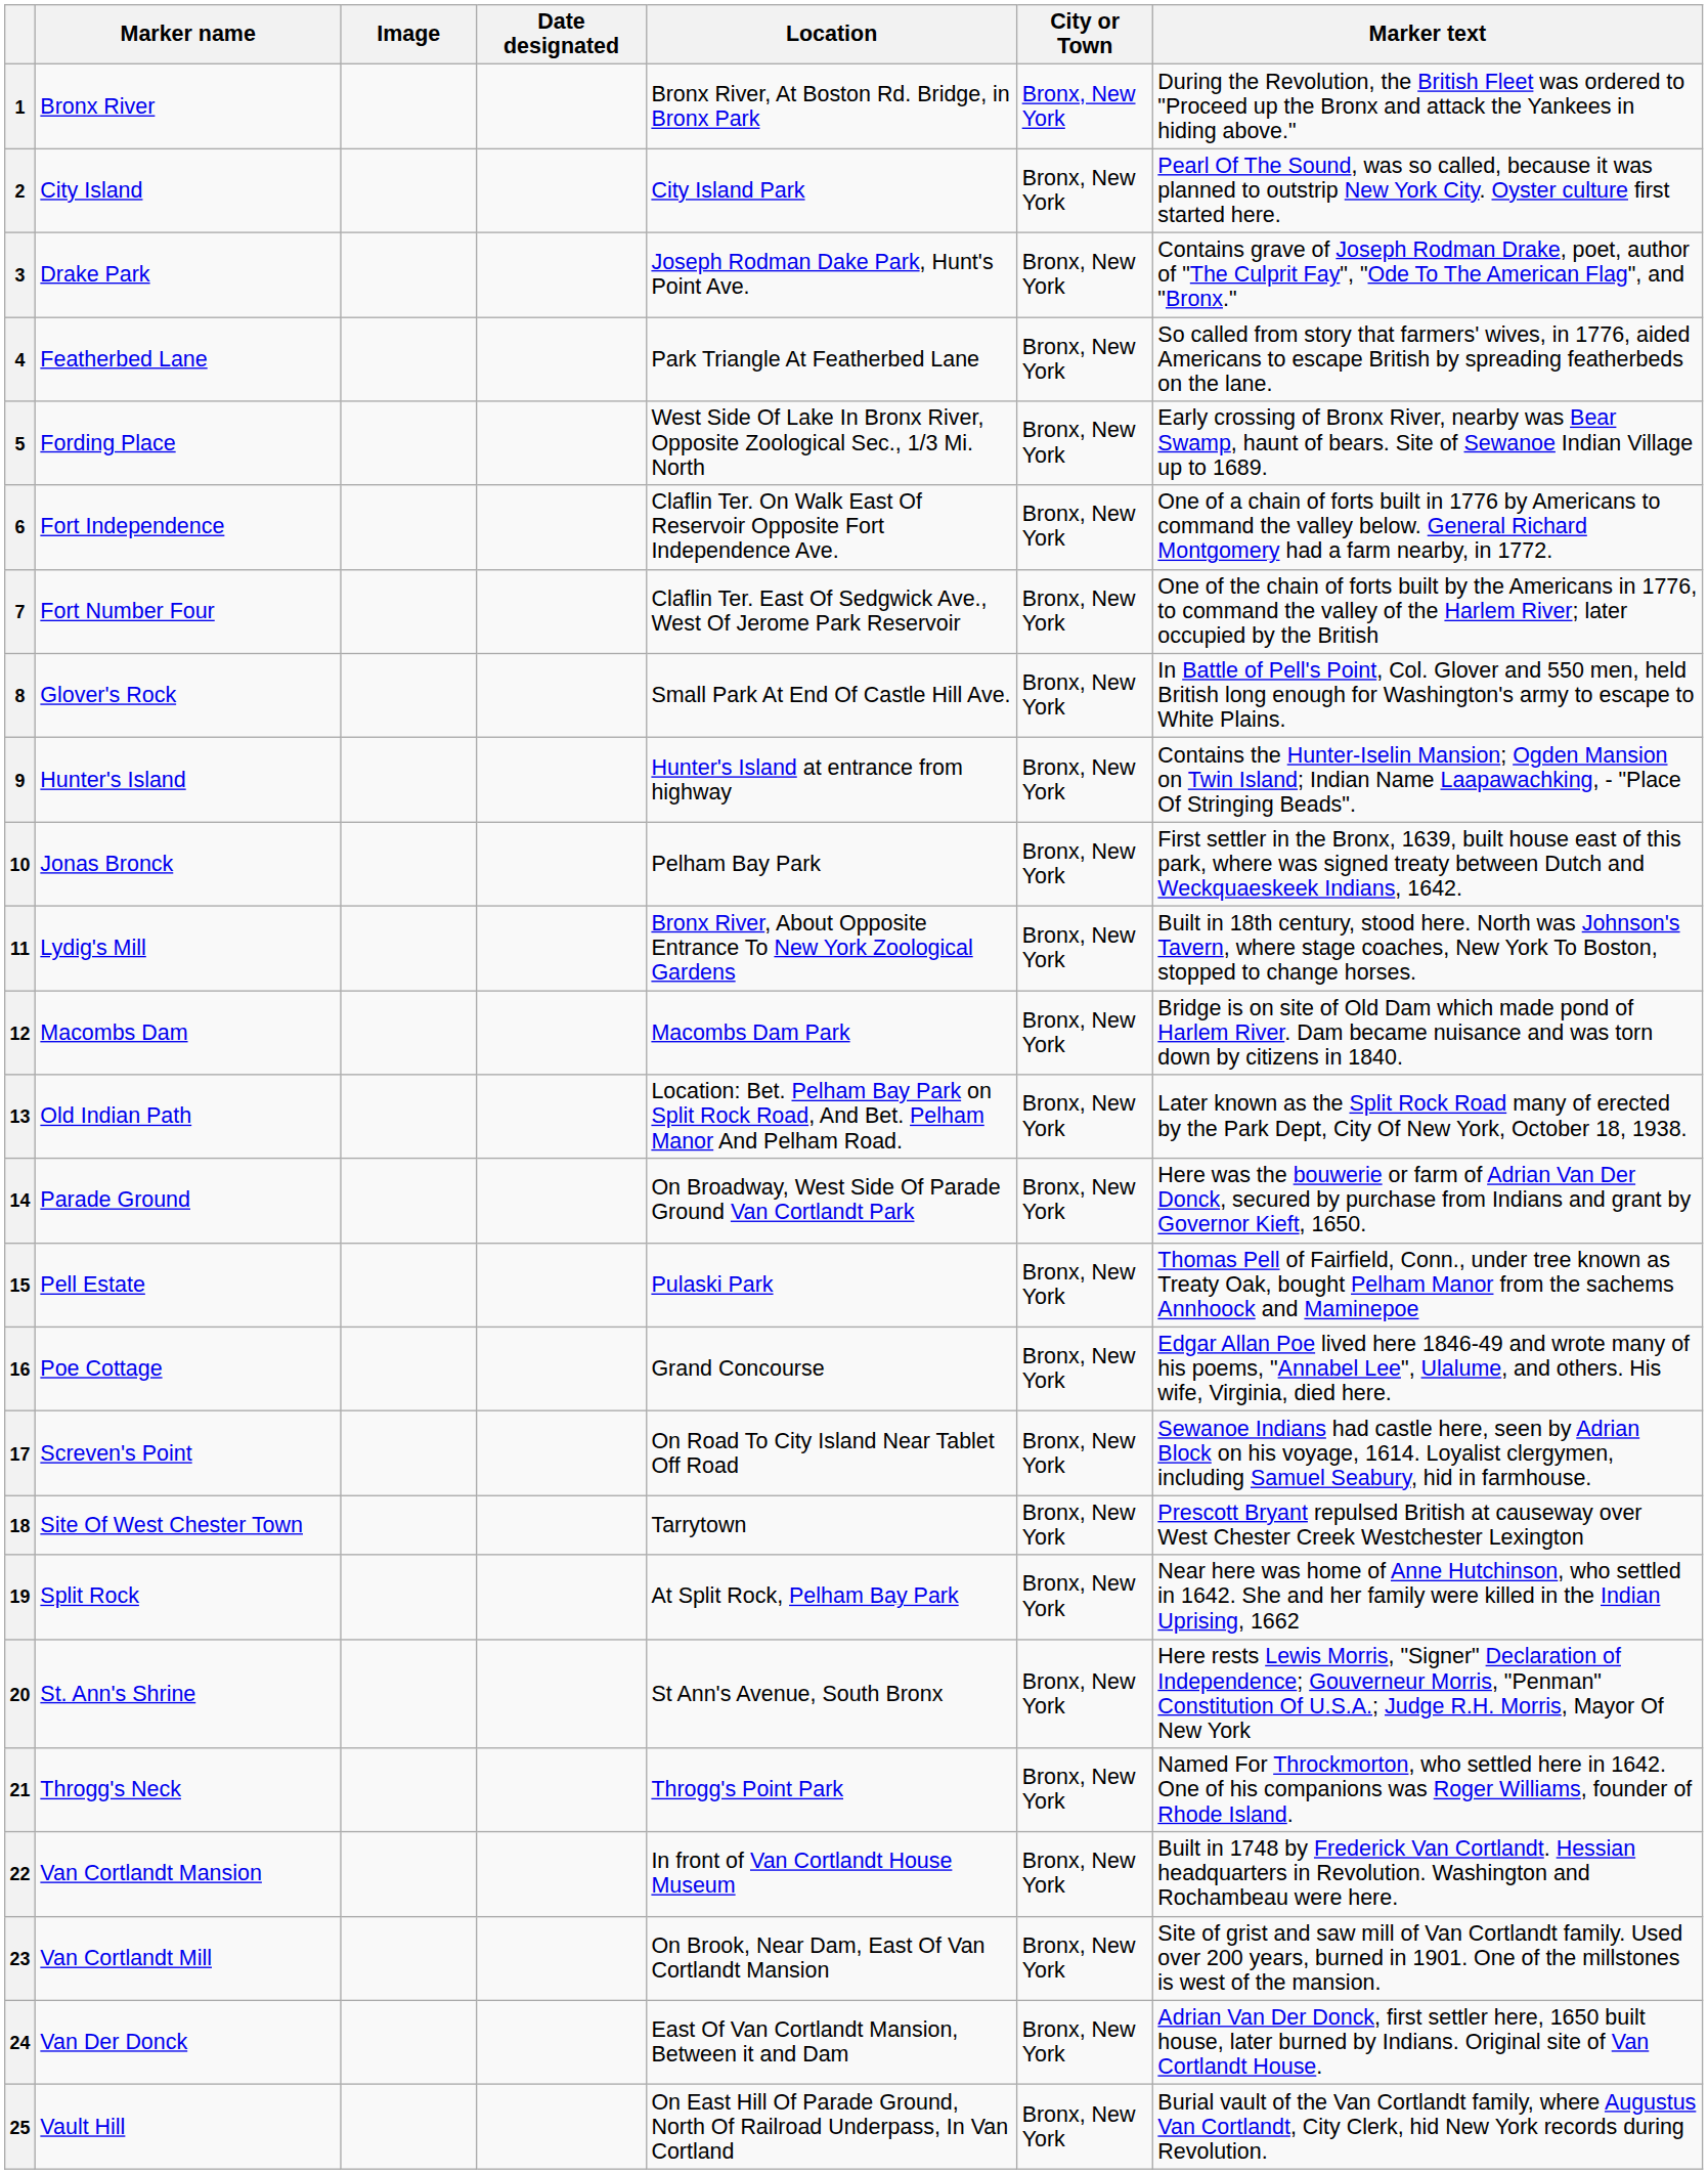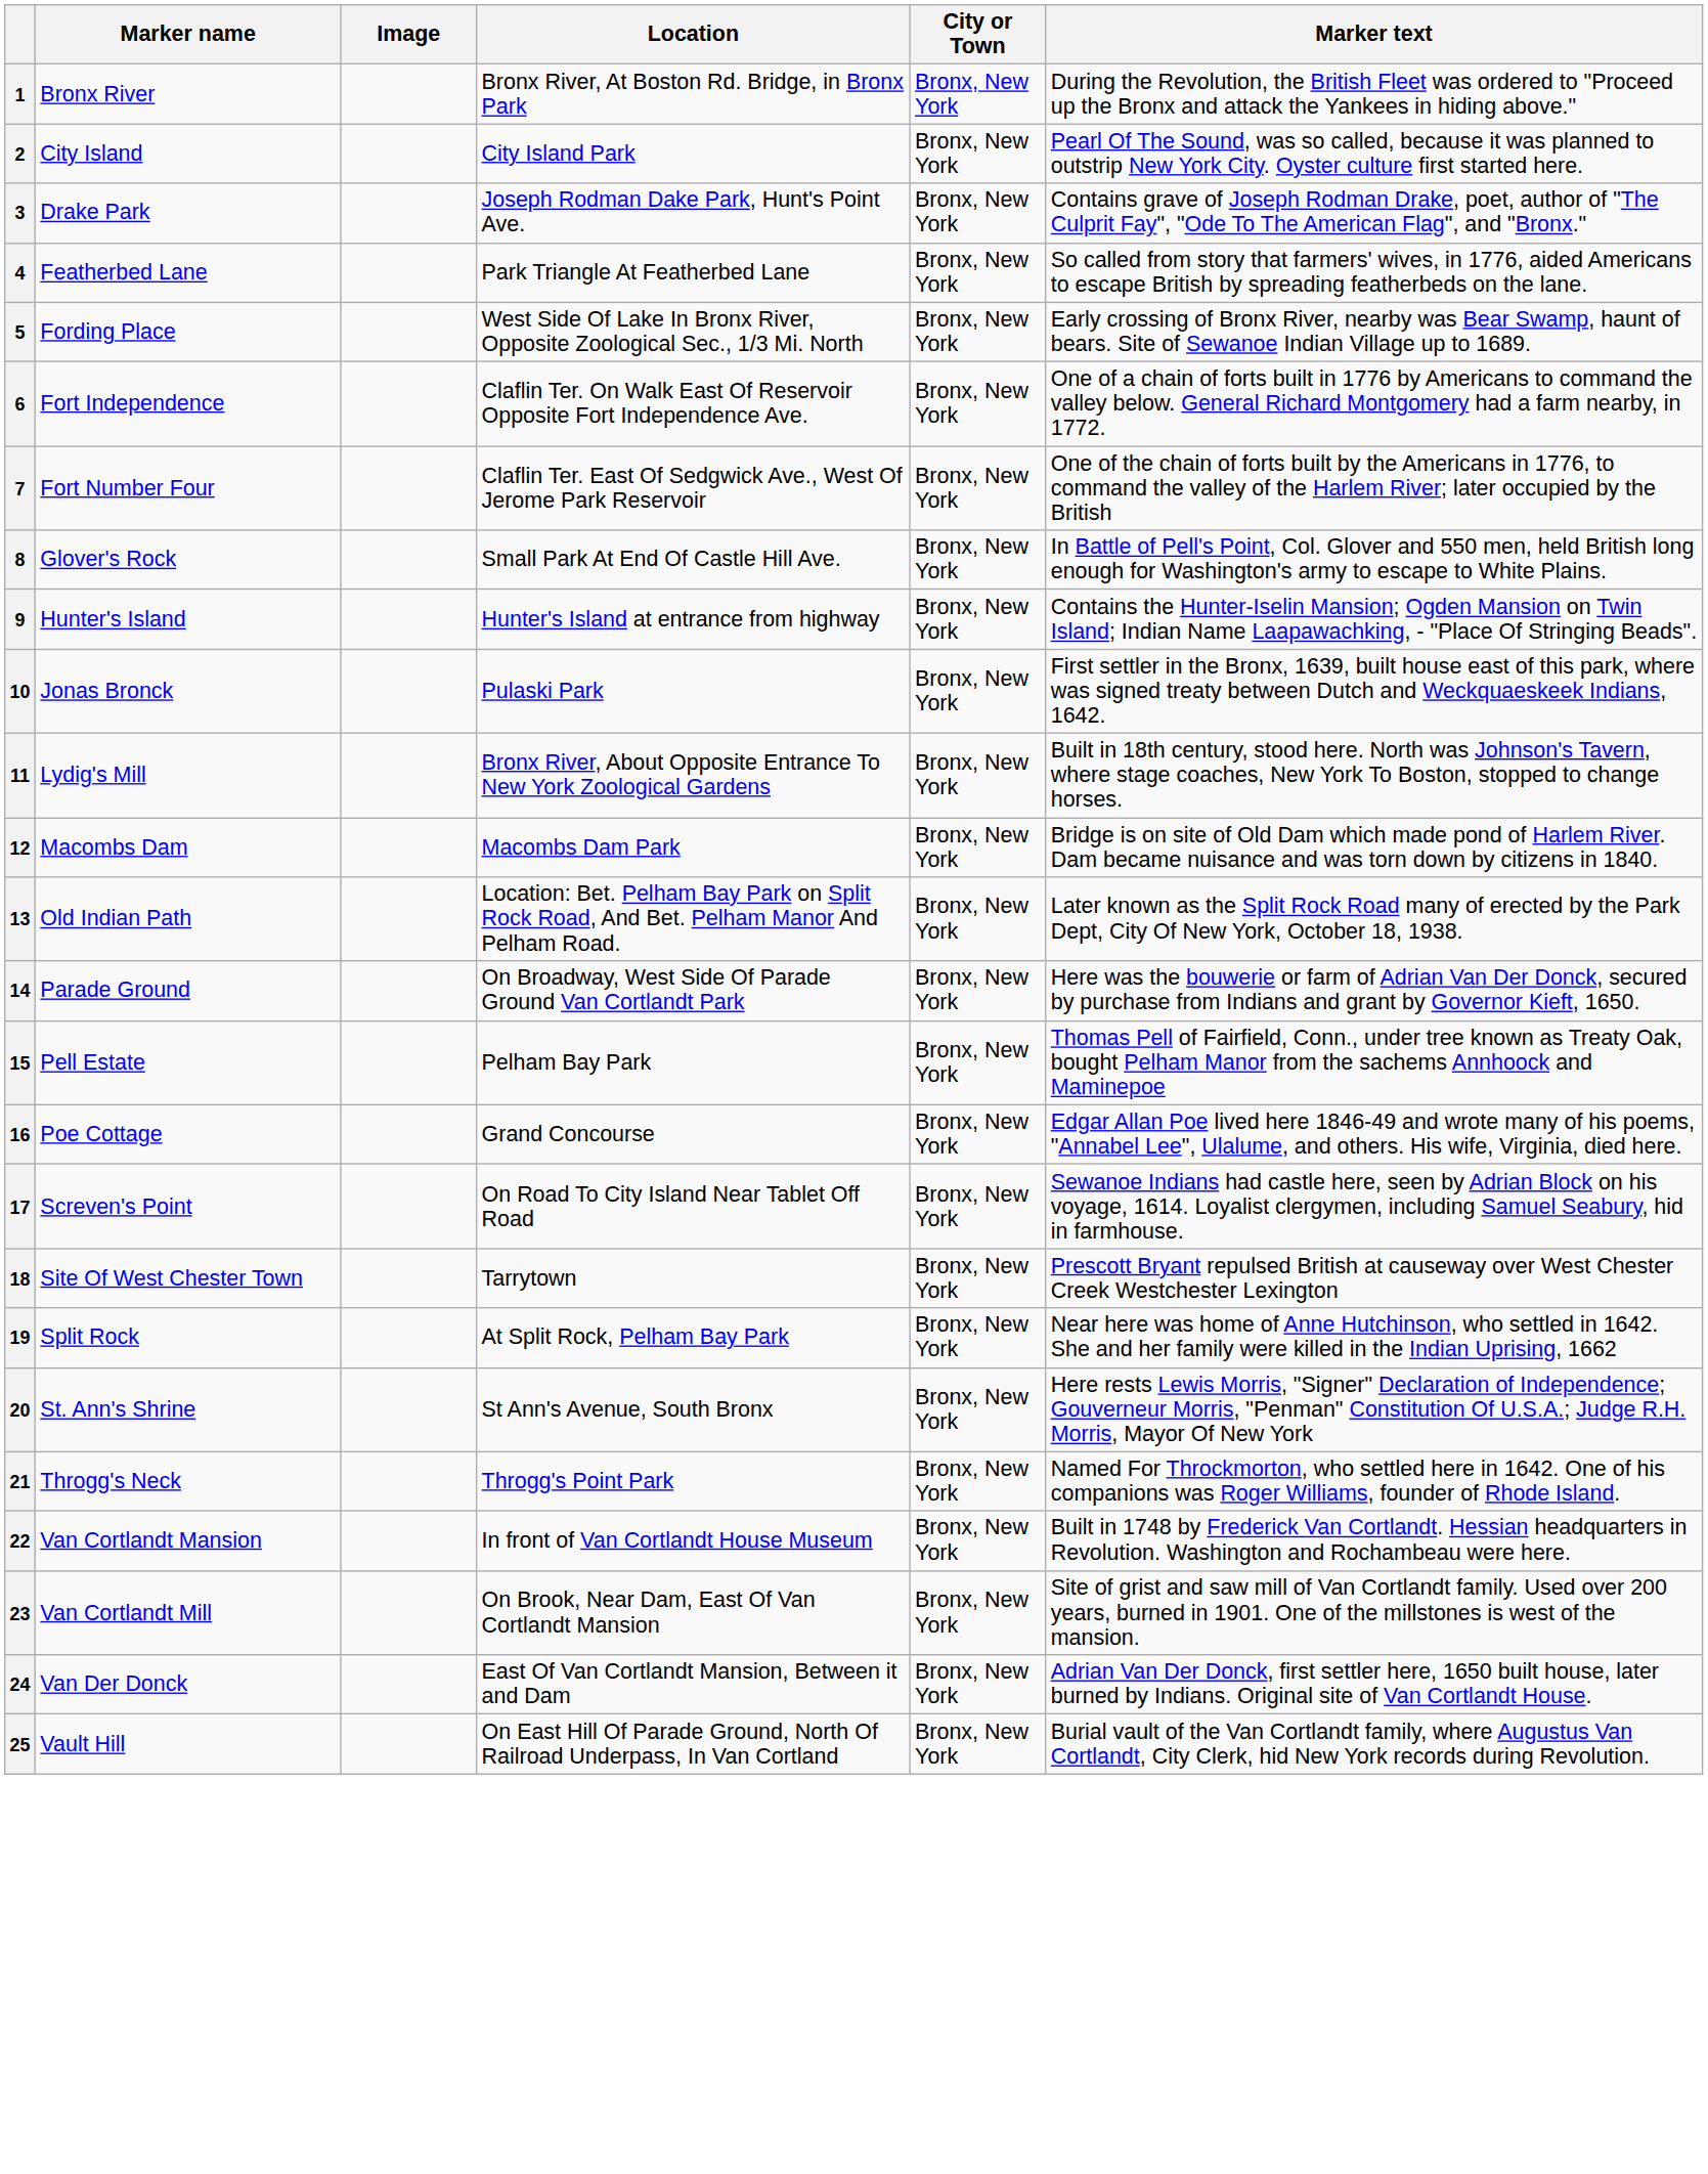 <table class="wikitable sortable" style="width:98%">
 <tr>
 <th></th>
 <th width = 18% ><strong>Marker name</strong></th>
 <th width = 8% class="unsortable" ><strong>Image</strong></th>
-<th width = 10% ><strong>Date designated</strong></th>
 <th><strong>Location</strong></th>
 <th width = 8% ><strong>City or Town</strong></th>
 <th class="unsortable" ><strong>Marker text</strong></th>
 </tr>
 <tr ->
 <th><small>1</small></th>
 <td><a href='#'>Bronx River</a></td>
-<td></td>
 <td></td>
 <td>Bronx River, At Boston Rd. Bridge, in <a href='#'>Bronx Park</a> </td>
 <td><a href='#'>Bronx, New York</a></td>
 <td>During the Revolution, the <a href='#'>British Fleet</a> was ordered to "Proceed up the Bronx and attack the Yankees in hiding above."</td>
 </tr>
 <tr ->
 <th><small>2</small></th>
 <td><a href='#'>City Island</a></td>
 <td></td>
-<td></td>
 <td><a href='#'>City Island Park</a></td>
 <td>Bronx, New York</td>
 <td><a href='#'>Pearl Of The Sound</a>, was so called, because it was planned to outstrip <a href='#'>New York City</a>. <a href='#'>Oyster culture</a> first started here.</td>
 </tr>
 <tr ->
 <th><small>3</small></th>
 <td><a href='#'>Drake Park</a></td>
-<td></td>
 <td></td>
 <td><a href='#'>Joseph Rodman Dake Park</a>, Hunt's Point Ave.</td>
 <td>Bronx, New York</td>
 <td>Contains grave of <a href='#'>Joseph Rodman Drake</a>, poet, author of "<a href='#'>The Culprit Fay</a>", "<a href='#'>Ode To The American Flag</a>", and "<a href='#'>Bronx</a>."</td>
 </tr>
 <tr ->
 <th><small>4</small></th>
 <td><a href='#'>Featherbed Lane</a></td>
 <td></td>
-<td></td>
 <td>Park Triangle At Featherbed Lane</td>
 <td>Bronx, New York</td>
 <td>So called from story that farmers' wives, in 1776, aided Americans to escape British by spreading featherbeds on the lane.</td>
 </tr>
 <tr ->
 <th><small>5</small></th>
 <td><a href='#'>Fording Place</a></td>
-<td></td>
 <td></td>
 <td>West Side Of Lake In Bronx River, Opposite Zoological Sec., 1/3 Mi. North</td>
 <td>Bronx, New York</td>
 <td>Early crossing of Bronx River, nearby was <a href='#'>Bear Swamp</a>, haunt of bears. Site of <a href='#'>Sewanoe</a> Indian Village up to 1689.</td>
 </tr>
 <tr ->
 <th><small>6</small></th>
 <td><a href='#'>Fort Independence</a></td>
 <td></td>
-<td></td>
 <td>Claflin Ter. On Walk East Of Reservoir Opposite Fort Independence Ave.</td>
 <td>Bronx, New York</td>
 <td>One of a chain of forts built in 1776 by Americans to command the valley below. <a href='#'>General Richard Montgomery</a> had a farm nearby, in 1772.</td>
 </tr>
 <tr ->
 <th><small>7</small></th>
 <td><a href='#'>Fort Number Four</a></td>
-<td></td>
 <td></td>
 <td>Claflin Ter. East Of Sedgwick Ave., West Of Jerome Park Reservoir </td>
 <td>Bronx, New York</td>
 <td>One of the chain of forts built by the Americans in 1776, to command the valley of the <a href='#'>Harlem River</a>; later occupied by the British</td>
 </tr>
 <tr ->
 <th><small>8</small></th>
 <td><a href='#'>Glover's Rock</a></td>
 <td></td>
-<td></td>
 <td>Small Park At End Of Castle Hill Ave.</td>
 <td>Bronx, New York</td>
 <td>In <a href='#'>Battle of Pell's Point</a>, Col. Glover and 550 men, held British long enough for Washington's army to escape to White Plains. </td>
 </tr>
 <tr ->
 <th><small>9</small></th>
 <td><a href='#'>Hunter's Island</a></td>
-<td></td>
 <td></td>
 <td><a href='#'>Hunter's Island</a> at entrance from highway</td>
 <td>Bronx, New York</td>
 <td>Contains the <a href='#'>Hunter-Iselin Mansion</a>; <a href='#'>Ogden Mansion</a> on <a href='#'>Twin Island</a>; Indian Name <a href='#'>Laapawachking</a>, - "Place Of Stringing Beads".</td>
 </tr>
 <tr ->
 <th><small>10</small></th>
 <td><a href='#'>Jonas Bronck</a></td>
 <td></td>
-<td></td>
-<td>Pelham Bay Park</td>
+<td><a href='#'>Pulaski Park</a></td>
 <td>Bronx, New York</td>
 <td>First settler in the Bronx, 1639, built house east of this park, where was signed treaty between Dutch and <a href='#'>Weckquaeskeek Indians</a>, 1642.</td>
 </tr>
 <tr ->
 <th><small>11</small></th>
 <td><a href='#'>Lydig's Mill</a></td>
-<td></td>
 <td></td>
 <td><a href='#'>Bronx River</a>, About Opposite Entrance To <a href='#'>New York Zoological Gardens</a></td>
 <td>Bronx, New York</td>
 <td>Built in 18th century, stood here. North was <a href='#'>Johnson's Tavern</a>, where stage coaches, New York To Boston, stopped to change horses.</td>
 </tr>
 <tr ->
 <th><small>12</small></th>
 <td><a href='#'>Macombs Dam</a></td>
 <td></td>
-<td></td>
 <td><a href='#'>Macombs Dam Park</a></td>
 <td>Bronx, New York</td>
 <td>Bridge is on site of Old Dam which made pond of <a href='#'>Harlem River</a>. Dam became nuisance and was torn down by citizens in 1840.</td>
 </tr>
 <tr ->
 <th><small>13</small></th>
 <td><a href='#'>Old Indian Path</a></td>
-<td></td>
 <td></td>
 <td>Location: Bet. <a href='#'>Pelham Bay Park</a> on <a href='#'>Split Rock Road</a>, And Bet. <a href='#'>Pelham Manor</a> And Pelham Road.</td>
 <td>Bronx, New York</td>
 <td>Later known as the <a href='#'>Split Rock Road</a> many of erected by the Park Dept, City Of New York, October 18, 1938.</td>
 </tr>
 <tr ->
 <th><small>14</small></th>
 <td><a href='#'>Parade Ground</a></td>
 <td></td>
-<td></td>
 <td>On Broadway, West Side Of Parade Ground <a href='#'>Van Cortlandt Park</a></td>
 <td>Bronx, New York</td>
 <td>Here was the <a href='#'>bouwerie</a> or farm of <a href='#'>Adrian Van Der Donck</a>, secured by purchase from Indians and grant by <a href='#'>Governor Kieft</a>, 1650.</td>
 </tr>
 <tr ->
 <th><small>15</small></th>
 <td><a href='#'>Pell Estate</a></td>
 <td></td>
-<td></td>
-<td><a href='#'>Pulaski Park</a></td>
+<td>Pelham Bay Park</td>
 <td>Bronx, New York</td>
 <td><a href='#'>Thomas Pell</a> of Fairfield, Conn., under tree known as Treaty Oak, bought <a href='#'>Pelham Manor</a> from the sachems <a href='#'>Annhoock</a> and <a href='#'>Maminepoe</a></td>
 </tr>
 <tr ->
 <th><small>16</small></th>
 <td><a href='#'>Poe Cottage</a></td>
-<td></td>
 <td></td>
 <td>Grand Concourse</td>
 <td>Bronx, New York</td>
 <td><a href='#'>Edgar Allan Poe</a> lived here 1846-49 and wrote many of his poems, "<a href='#'>Annabel Lee</a>", <a href='#'>Ulalume</a>, and others. His wife, Virginia, died here.</td>
 </tr>
 <tr ->
 <th><small>17</small></th>
 <td><a href='#'>Screven's Point</a></td>
 <td></td>
-<td></td>
 <td>On Road To City Island Near Tablet Off Road</td>
 <td>Bronx, New York</td>
 <td><a href='#'>Sewanoe Indians</a> had castle here, seen by <a href='#'>Adrian Block</a> on his voyage, 1614. Loyalist clergymen, including <a href='#'>Samuel Seabury</a>, hid in farmhouse.</td>
 </tr>
 <tr ->
 <th><small>18</small></th>
 <td><a href='#'>Site Of West Chester Town</a></td>
-<td></td>
 <td></td>
 <td>Tarrytown</td>
 <td>Bronx, New York</td>
 <td><a href='#'>Prescott Bryant</a> repulsed British at causeway over West Chester Creek Westchester Lexington</td>
 </tr>
 <tr ->
 <th><small>19</small></th>
 <td><a href='#'>Split Rock</a></td>
 <td></td>
-<td></td>
 <td>At Split Rock, <a href='#'>Pelham Bay Park</a></td>
 <td>Bronx, New York</td>
 <td>Near here was home of <a href='#'>Anne Hutchinson</a>, who settled in 1642. She and her family were killed in the <a href='#'>Indian Uprising</a>, 1662</td>
 </tr>
 <tr ->
 <th><small>20</small></th>
 <td><a href='#'>St. Ann's Shrine</a></td>
-<td></td>
 <td></td>
 <td>St Ann's Avenue, South Bronx</td>
 <td>Bronx, New York</td>
 <td>Here rests <a href='#'>Lewis Morris</a>, "Signer" <a href='#'>Declaration of Independence</a>; <a href='#'>Gouverneur Morris</a>, "Penman" <a href='#'>Constitution Of U.S.A.</a>; <a href='#'>Judge R.H. Morris</a>, Mayor Of New York</td>
 </tr>
 <tr ->
 <th><small>21</small></th>
 <td><a href='#'>Throgg's Neck</a></td>
 <td></td>
-<td></td>
 <td><a href='#'>Throgg's Point Park</a></td>
 <td>Bronx, New York</td>
 <td>Named For <a href='#'>Throckmorton</a>, who settled here in 1642. One of his companions was <a href='#'>Roger Williams</a>, founder of <a href='#'>Rhode Island</a>.</td>
 </tr>
 <tr ->
 <th><small>22</small></th>
 <td><a href='#'>Van Cortlandt Mansion</a></td>
-<td></td>
 <td></td>
 <td>In front of <a href='#'>Van Cortlandt House Museum</a> </td>
 <td>Bronx, New York</td>
 <td>Built in 1748 by <a href='#'>Frederick Van Cortlandt</a>. <a href='#'>Hessian</a> headquarters in Revolution. Washington and Rochambeau were here.</td>
 </tr>
 <tr ->
 <th><small>23</small></th>
 <td><a href='#'>Van Cortlandt Mill</a></td>
 <td></td>
-<td></td>
 <td>On Brook, Near Dam, East Of Van Cortlandt Mansion</td>
 <td>Bronx, New York</td>
 <td>Site of grist and saw mill of Van Cortlandt family. Used over 200 years, burned in 1901. One of the millstones is west of the mansion.</td>
 </tr>
 <tr ->
 <th><small>24</small></th>
 <td><a href='#'>Van Der Donck</a></td>
-<td></td>
 <td></td>
 <td>East Of Van Cortlandt Mansion, Between it and Dam</td>
 <td>Bronx, New York</td>
 <td><a href='#'>Adrian Van Der Donck</a>, first settler here, 1650 built house, later burned by Indians. Original site of <a href='#'>Van Cortlandt House</a>.</td>
 </tr>
 <tr ->
 <th><small>25</small></th>
 <td><a href='#'>Vault Hill</a></td>
 <td></td>
-<td></td>
 <td>On East Hill Of Parade Ground, North Of Railroad Underpass, In Van Cortland</td>
 <td>Bronx, New York</td>
 <td>Burial vault of the Van Cortlandt family, where <a href='#'>Augustus Van Cortlandt</a>, City Clerk, hid New York records during Revolution.</td>
 </tr>
 </table>
